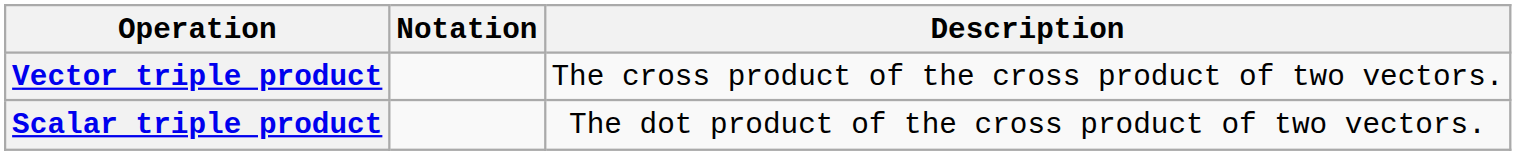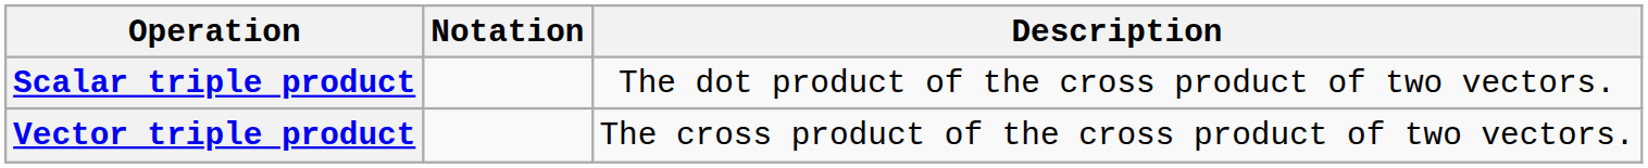 <table class="wikitable" style="text-align:center">
 <tr>
 <th scope="col">Operation</th>
 <th scope="col">Notation</th>
 <th scope="col">Description</th>
 </tr>
 <tr>
+<th scope="row"><a href='#'>Scalar triple product</a></th>
+<td></td>
+<td>The dot product of the cross product of two vectors.</td>
+</tr>
+<tr>
 <th scope="row"><a href='#'>Vector triple product</a></th>
 <td></td>
 <td>The cross product of the cross product of two vectors.</td>
 </tr>
-<tr>
-<th scope="row"><a href='#'>Scalar triple product</a></th>
-<td></td>
-<td>The dot product of the cross product of two vectors.</td>
-</tr>
 </table>
